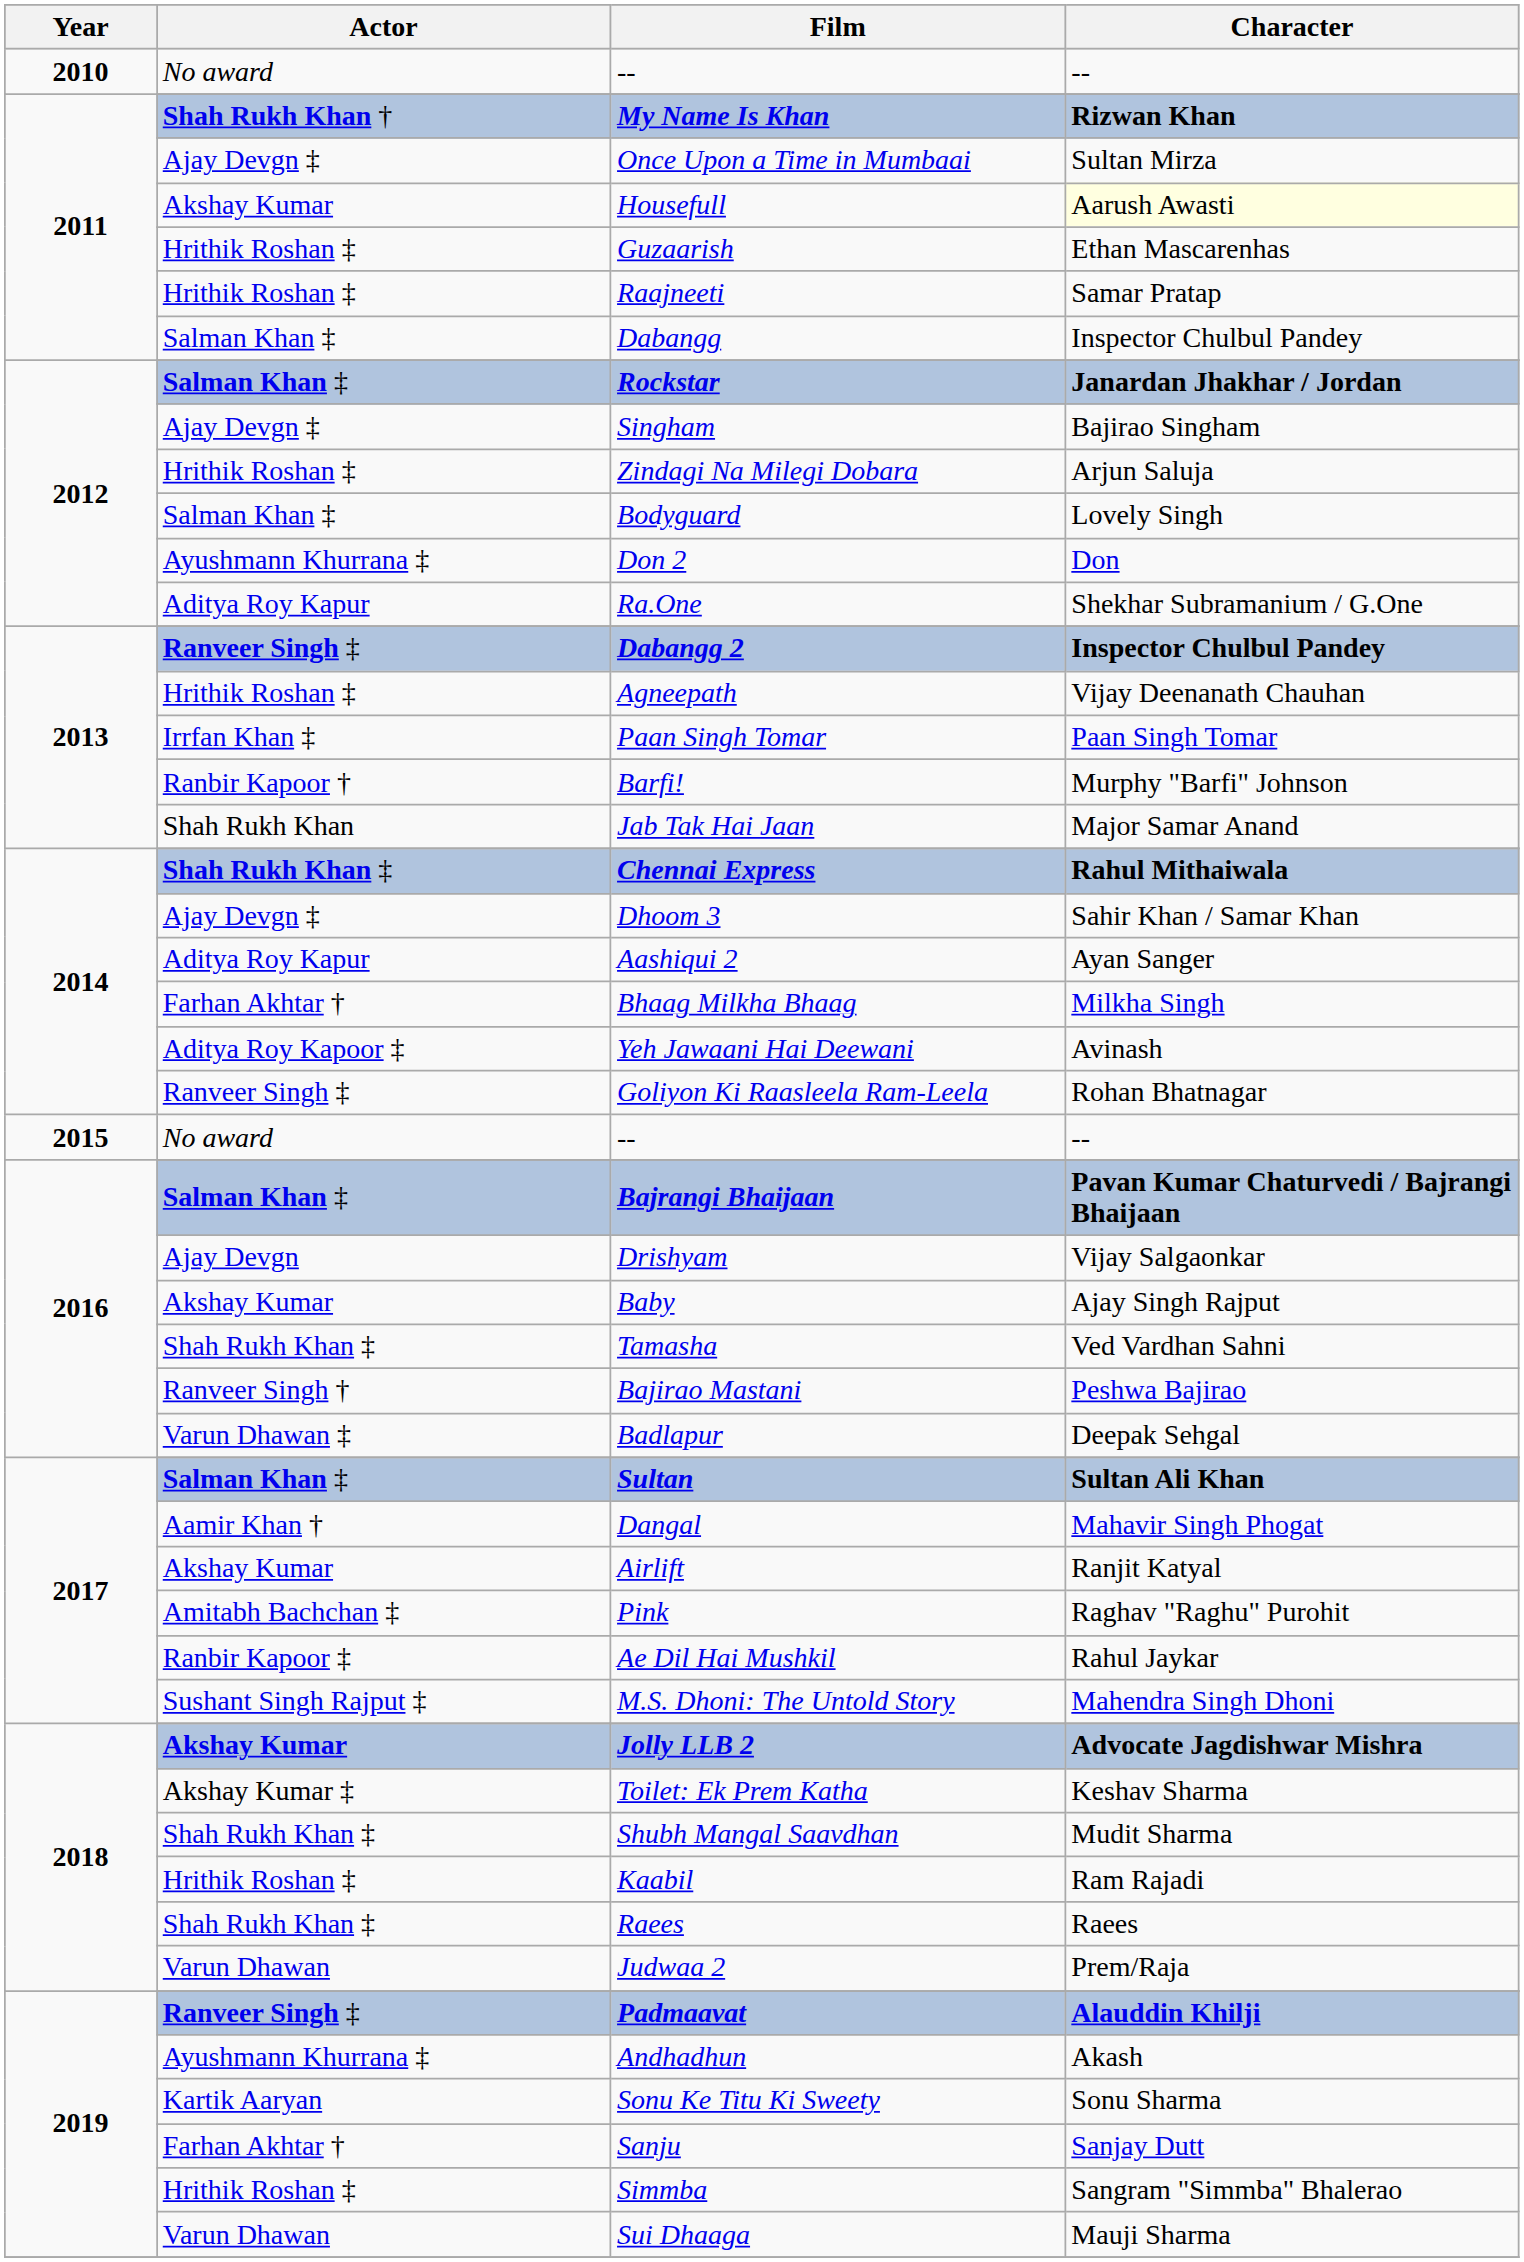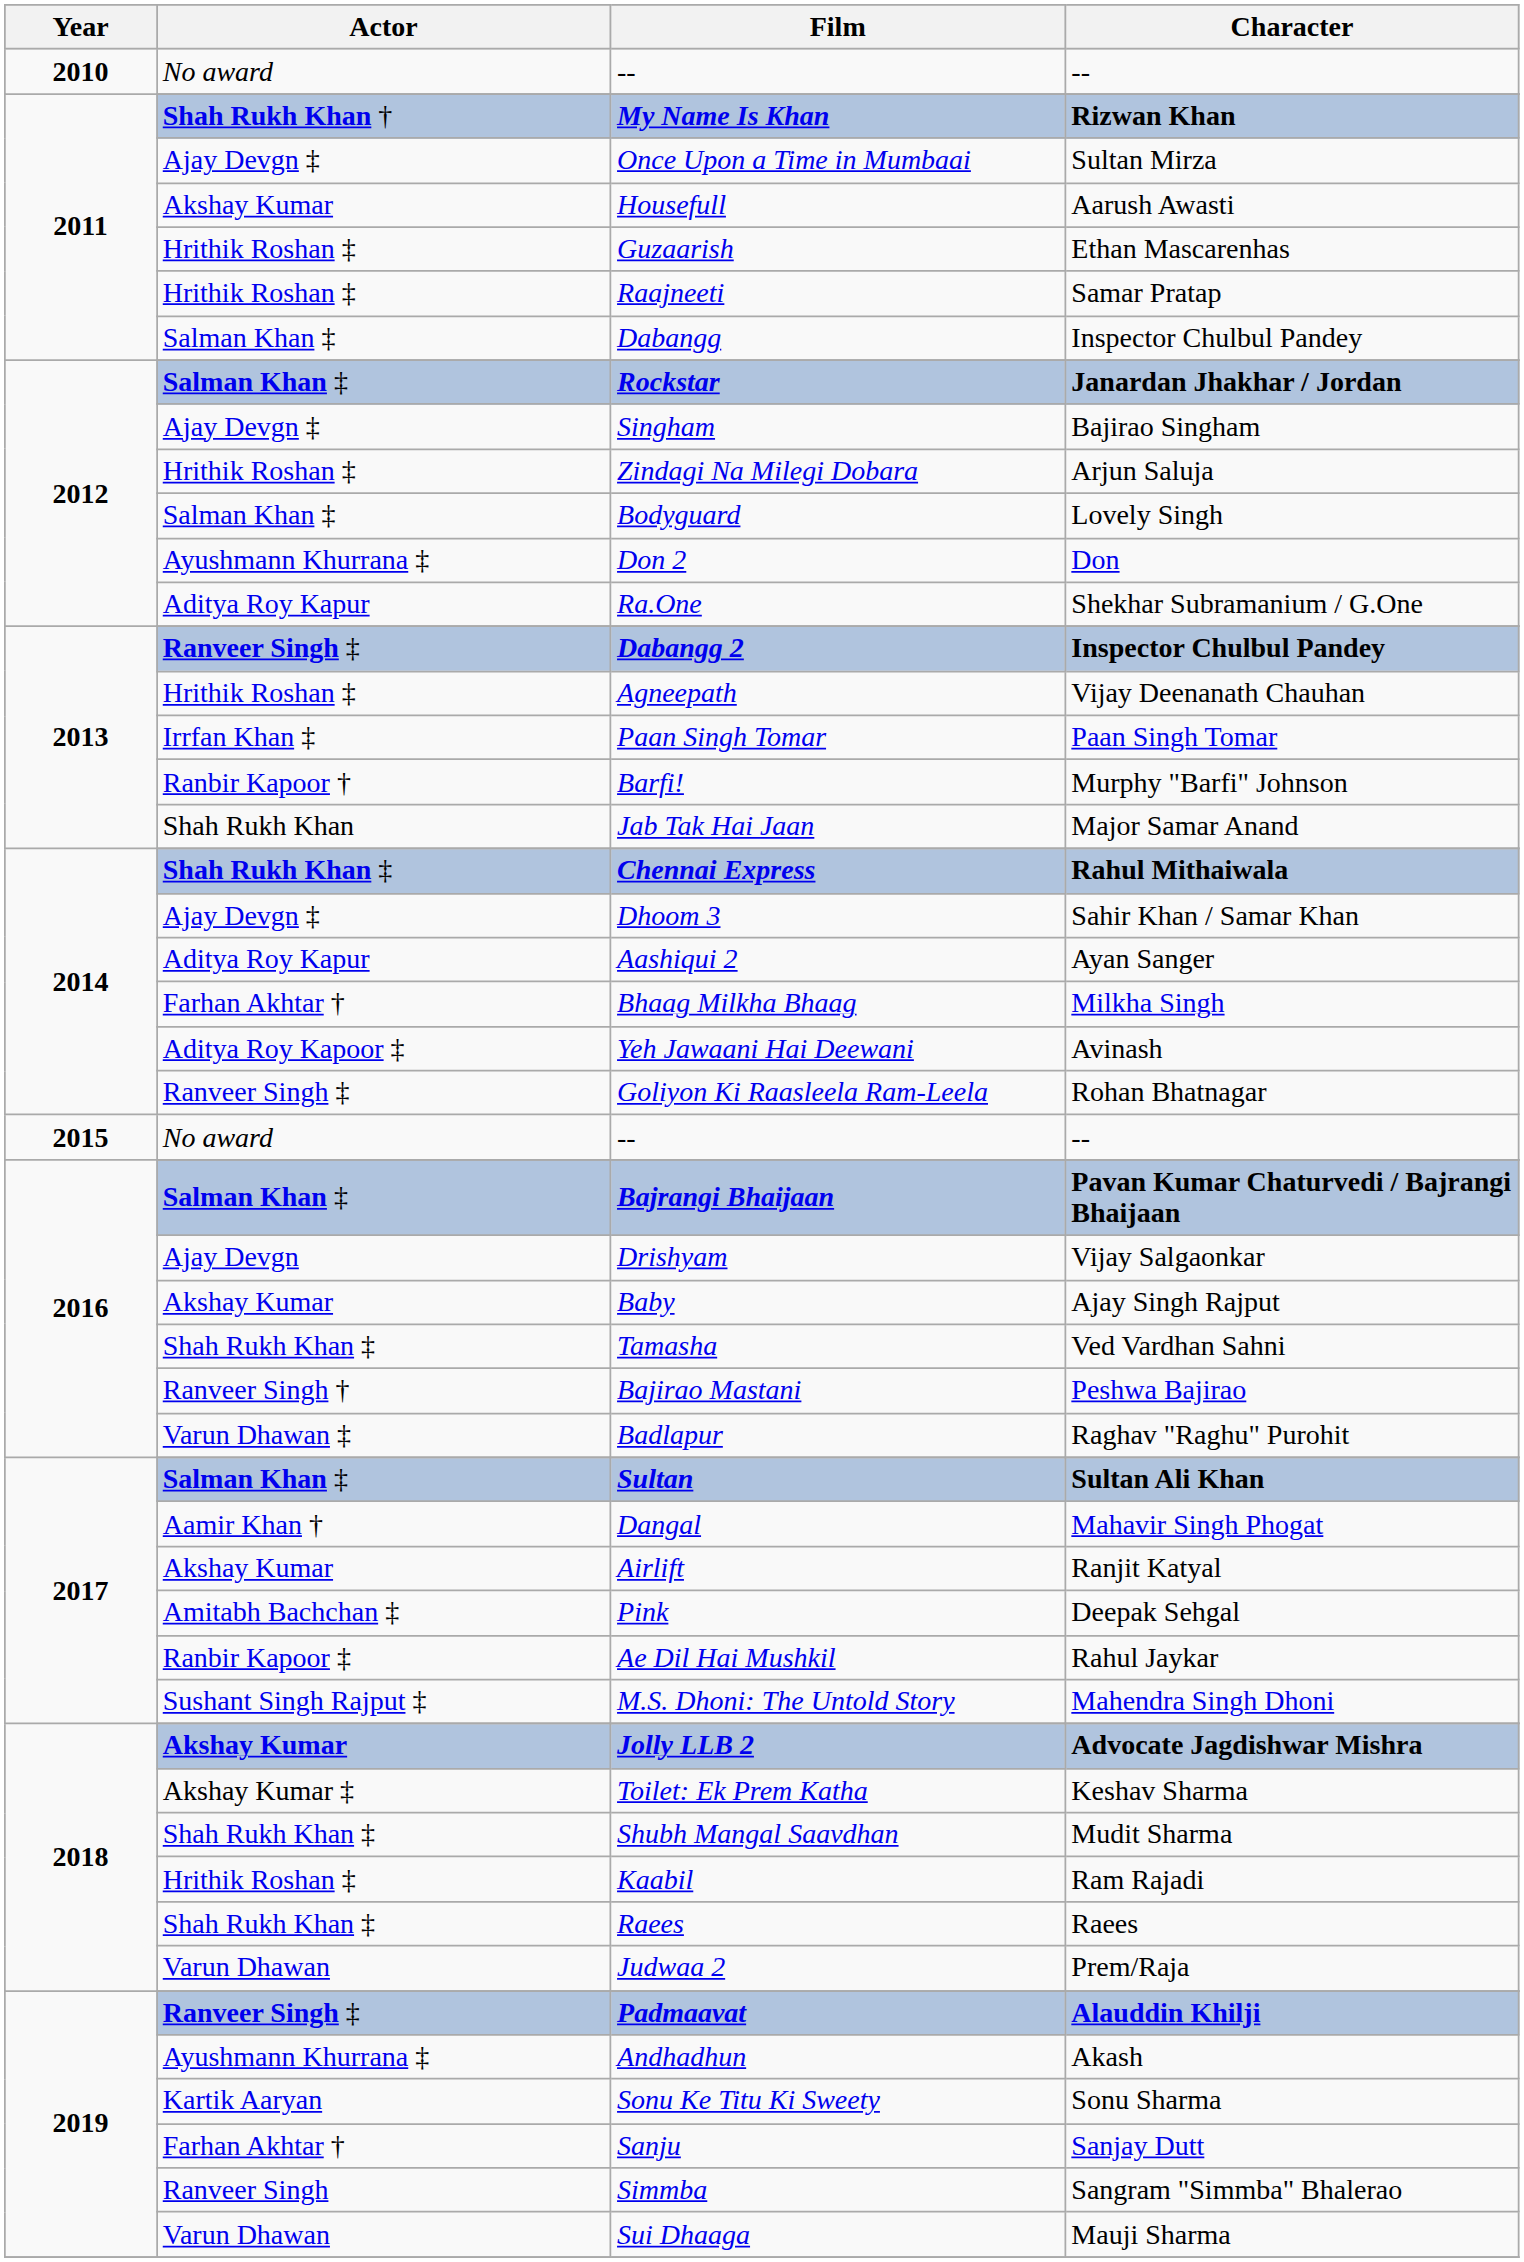 <table class="wikitable" style="width:98%;">
 <tr style="background:#bebebe;">
 <th style="width:10%;">Year</th>
 <th style="width:30%;">Actor</th>
 <th style="width:30%;">Film</th>
 <th style="width:30%;">Character</th>
 </tr>
 <tr>
 <td rowspan=1 style="text-align:center"><strong>2010</strong></td>
 <td><em>No award</em></td>
 <td>--</td>
 <td>--</td>
 </tr>
 <tr>
 <td rowspan=7 style="text-align:center"><strong>2011</strong></td>
 </tr>
 <tr style="background:#B0C4DE;">
 <td><strong><a href='#'>Shah Rukh Khan</a></strong> †</td>
 <td><strong><em><a href='#'>My Name Is Khan</a></em></strong></td>
 <td><strong>Rizwan Khan</strong></td>
 </tr>
 <tr>
 <td><a href='#'>Ajay Devgn</a> ‡</td>
 <td><em><a href='#'>Once Upon a Time in Mumbaai</a></em></td>
 <td>Sultan Mirza</td>
 </tr>
 <tr>
 <td><a href='#'>Akshay Kumar</a></td>
 <td><em><a href='#'>Housefull</a></em></td>
-<td style="background: lightyellow;">Aarush Awasti</td>
+<td>Aarush Awasti</td>
 </tr>
 <tr>
 <td><a href='#'>Hrithik Roshan</a> ‡</td>
 <td><em><a href='#'>Guzaarish</a></em></td>
 <td>Ethan Mascarenhas</td>
 </tr>
 <tr>
 <td><a href='#'>Hrithik Roshan</a> ‡</td>
 <td><em><a href='#'>Raajneeti</a></em></td>
 <td>Samar Pratap</td>
 </tr>
 <tr>
 <td><a href='#'>Salman Khan</a> ‡</td>
 <td><em><a href='#'>Dabangg</a></em></td>
 <td>Inspector Chulbul Pandey</td>
 </tr>
 <tr>
 <td rowspan=7 style="text-align:center"><strong>2012</strong></td>
 </tr>
 <tr style="background:#B0C4DE;">
 <td><strong><a href='#'>Salman Khan</a></strong> ‡</td>
 <td><strong><em><a href='#'>Rockstar</a></em></strong></td>
 <td><strong>Janardan Jhakhar / Jordan</strong></td>
 </tr>
 <tr>
 <td><a href='#'>Ajay Devgn</a> ‡</td>
 <td><em><a href='#'>Singham</a></em></td>
 <td>Bajirao Singham</td>
 </tr>
 <tr>
 <td><a href='#'>Hrithik Roshan</a> ‡</td>
 <td><em><a href='#'>Zindagi Na Milegi Dobara</a></em></td>
 <td>Arjun Saluja</td>
 </tr>
 <tr>
 <td><a href='#'>Salman Khan</a> ‡</td>
 <td><em><a href='#'>Bodyguard</a></em></td>
 <td>Lovely Singh</td>
 </tr>
 <tr>
 <td><a href='#'>Ayushmann Khurrana</a> ‡</td>
 <td><em><a href='#'>Don 2</a></em></td>
 <td><a href='#'>Don</a></td>
 </tr>
 <tr>
 <td><a href='#'>Aditya Roy Kapur</a></td>
 <td><em><a href='#'>Ra.One</a></em></td>
 <td>Shekhar Subramanium / G.One</td>
 </tr>
 <tr>
 <td rowspan=6 style="text-align:center"><strong>2013</strong></td>
 </tr>
 <tr style="background:#B0C4DE;">
 <td><strong><a href='#'>Ranveer Singh</a></strong> ‡</td>
 <td><strong><em><a href='#'>Dabangg 2</a></em></strong></td>
 <td><strong>Inspector Chulbul Pandey</strong></td>
 </tr>
 <tr>
 <td><a href='#'>Hrithik Roshan</a> ‡</td>
 <td><em><a href='#'>Agneepath</a></em></td>
 <td>Vijay Deenanath Chauhan</td>
 </tr>
 <tr>
 <td><a href='#'>Irrfan Khan</a> ‡</td>
 <td><em><a href='#'>Paan Singh Tomar</a></em></td>
 <td><a href='#'>Paan Singh Tomar</a></td>
 </tr>
 <tr>
 <td><a href='#'>Ranbir Kapoor</a> †</td>
 <td><em><a href='#'>Barfi!</a></em></td>
 <td>Murphy "Barfi" Johnson</td>
 </tr>
 <tr>
 <td>Shah Rukh Khan</td>
 <td><em><a href='#'>Jab Tak Hai Jaan</a></em></td>
 <td>Major Samar Anand</td>
 </tr>
 <tr>
 <td rowspan=7 style="text-align:center"><strong>2014</strong></td>
 </tr>
 <tr style="background:#B0C4DE;">
 <td><strong><a href='#'>Shah Rukh Khan</a></strong> ‡</td>
 <td><strong><em><a href='#'>Chennai Express</a></em></strong></td>
 <td><strong>Rahul Mithaiwala</strong></td>
 </tr>
 <tr>
 <td><a href='#'>Ajay Devgn</a> ‡</td>
 <td><em><a href='#'>Dhoom 3</a></em></td>
 <td>Sahir Khan / Samar Khan</td>
 </tr>
 <tr>
 <td><a href='#'>Aditya Roy Kapur</a></td>
 <td><em><a href='#'>Aashiqui 2</a></em></td>
 <td>Ayan Sanger</td>
 </tr>
 <tr>
 <td><a href='#'>Farhan Akhtar</a> †</td>
 <td><em><a href='#'>Bhaag Milkha Bhaag</a></em></td>
 <td><a href='#'>Milkha Singh</a></td>
 </tr>
 <tr>
 <td><a href='#'>Aditya Roy Kapoor</a> ‡</td>
 <td><em><a href='#'>Yeh Jawaani Hai Deewani</a></em></td>
 <td>Avinash</td>
 </tr>
 <tr>
 <td><a href='#'>Ranveer Singh</a> ‡</td>
 <td><em><a href='#'>Goliyon Ki Raasleela Ram-Leela</a></em></td>
 <td>Rohan Bhatnagar</td>
 </tr>
 <tr>
 <td rowspan=1 style="text-align:center"><strong>2015</strong></td>
 <td><em>No award</em></td>
 <td>--</td>
 <td>--</td>
 </tr>
 <tr>
 <td rowspan=7 style="text-align:center"><strong>2016</strong></td>
 </tr>
 <tr style="background:#B0C4DE;">
 <td><strong><a href='#'>Salman Khan</a></strong> ‡</td>
 <td><strong><em><a href='#'>Bajrangi Bhaijaan</a></em></strong></td>
 <td><strong>Pavan Kumar Chaturvedi / Bajrangi Bhaijaan</strong></td>
 </tr>
 <tr>
 <td><a href='#'>Ajay Devgn</a></td>
 <td><em><a href='#'>Drishyam</a></em></td>
 <td>Vijay Salgaonkar</td>
 </tr>
 <tr>
 <td><a href='#'>Akshay Kumar</a></td>
 <td><em><a href='#'>Baby</a></em></td>
 <td>Ajay Singh Rajput</td>
 </tr>
 <tr>
 <td><a href='#'>Shah Rukh Khan</a> ‡</td>
 <td><em><a href='#'>Tamasha</a></em></td>
 <td>Ved Vardhan Sahni</td>
 </tr>
 <tr>
 <td><a href='#'>Ranveer Singh</a> †</td>
 <td><em><a href='#'>Bajirao Mastani</a></em></td>
 <td><a href='#'>Peshwa Bajirao</a></td>
 </tr>
 <tr>
 <td><a href='#'>Varun Dhawan</a> ‡</td>
 <td><em><a href='#'>Badlapur</a></em></td>
-<td>Deepak Sehgal</td>
+<td>Raghav "Raghu" Purohit</td>
 </tr>
 <tr>
 <td rowspan=7 style="text-align:center"><strong>2017</strong></td>
 </tr>
 <tr style="background:#B0C4DE;">
 <td><strong><a href='#'>Salman Khan</a></strong> ‡</td>
 <td><strong><em><a href='#'>Sultan</a></em></strong></td>
 <td><strong>Sultan Ali Khan</strong></td>
 </tr>
 <tr>
 <td><a href='#'>Aamir Khan</a> †</td>
 <td><em><a href='#'>Dangal</a></em></td>
 <td><a href='#'>Mahavir Singh Phogat</a></td>
 </tr>
 <tr>
 <td><a href='#'>Akshay Kumar</a></td>
 <td><em><a href='#'>Airlift</a></em></td>
 <td>Ranjit Katyal</td>
 </tr>
 <tr>
 <td><a href='#'>Amitabh Bachchan</a> ‡</td>
 <td><em><a href='#'>Pink</a></em></td>
-<td>Raghav "Raghu" Purohit</td>
+<td>Deepak Sehgal</td>
 </tr>
 <tr>
 <td><a href='#'>Ranbir Kapoor</a> ‡</td>
 <td><em><a href='#'>Ae Dil Hai Mushkil</a></em></td>
 <td>Rahul Jaykar</td>
 </tr>
 <tr>
 <td><a href='#'>Sushant Singh Rajput</a> ‡</td>
 <td><em><a href='#'>M.S. Dhoni: The Untold Story</a></em></td>
 <td><a href='#'>Mahendra Singh Dhoni</a></td>
 </tr>
 <tr>
 <td rowspan=7 style="text-align:center"><strong>2018</strong></td>
 </tr>
 <tr style="background:#B0C4DE;">
 <td><strong><a href='#'>Akshay Kumar</a></strong></td>
 <td><strong><em><a href='#'>Jolly LLB 2</a></em></strong></td>
 <td><strong>Advocate Jagdishwar Mishra</strong></td>
 </tr>
 <tr>
 <td>Akshay Kumar ‡</td>
 <td><em><a href='#'>Toilet: Ek Prem Katha</a></em></td>
 <td>Keshav Sharma</td>
 </tr>
 <tr>
 <td><a href='#'>Shah Rukh Khan</a> ‡</td>
 <td><em><a href='#'>Shubh Mangal Saavdhan</a></em></td>
 <td>Mudit Sharma</td>
 </tr>
 <tr>
 <td><a href='#'>Hrithik Roshan</a> ‡</td>
 <td><em><a href='#'>Kaabil</a></em></td>
 <td>Ram Rajadi</td>
 </tr>
 <tr>
 <td><a href='#'>Shah Rukh Khan</a> ‡</td>
 <td><a href='#'><em>Raees</em></a></td>
 <td>Raees</td>
 </tr>
 <tr>
 <td><a href='#'>Varun Dhawan</a></td>
 <td><em><a href='#'>Judwaa 2</a></em></td>
 <td>Prem/Raja</td>
 </tr>
 <tr>
 <td rowspan=7 style="text-align:center"><strong>2019</strong></td>
 </tr>
 <tr style="background:#B0C4DE;">
 <td><strong><a href='#'>Ranveer Singh</a></strong> ‡</td>
 <td><strong><em><a href='#'>Padmaavat</a></em></strong></td>
 <td><strong><a href='#'>Alauddin Khilji</a></strong></td>
 </tr>
 <tr>
 <td><a href='#'>Ayushmann Khurrana</a> ‡</td>
 <td><em><a href='#'>Andhadhun</a></em></td>
 <td>Akash</td>
 </tr>
 <tr>
 <td><a href='#'>Kartik Aaryan</a></td>
 <td><em><a href='#'>Sonu Ke Titu Ki Sweety</a></em></td>
 <td>Sonu Sharma</td>
 </tr>
 <tr>
 <td><a href='#'>Farhan Akhtar</a> †</td>
 <td><em><a href='#'>Sanju</a></em></td>
 <td><a href='#'>Sanjay Dutt</a></td>
 </tr>
 <tr>
-<td><a href='#'>Hrithik Roshan</a> ‡</td>
+<td><a href='#'>Ranveer Singh</a></td>
 <td><em><a href='#'>Simmba</a></em></td>
 <td>Sangram "Simmba" Bhalerao</td>
 </tr>
 <tr>
 <td><a href='#'>Varun Dhawan</a></td>
 <td><em><a href='#'>Sui Dhaaga</a></em></td>
 <td>Mauji Sharma</td>
 </tr>
 <tr>
 </tr>
 </table>
